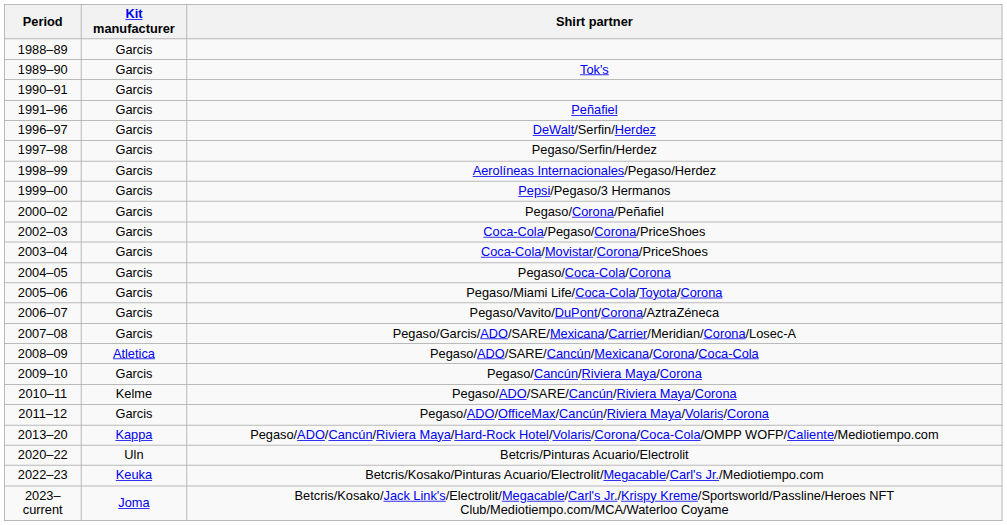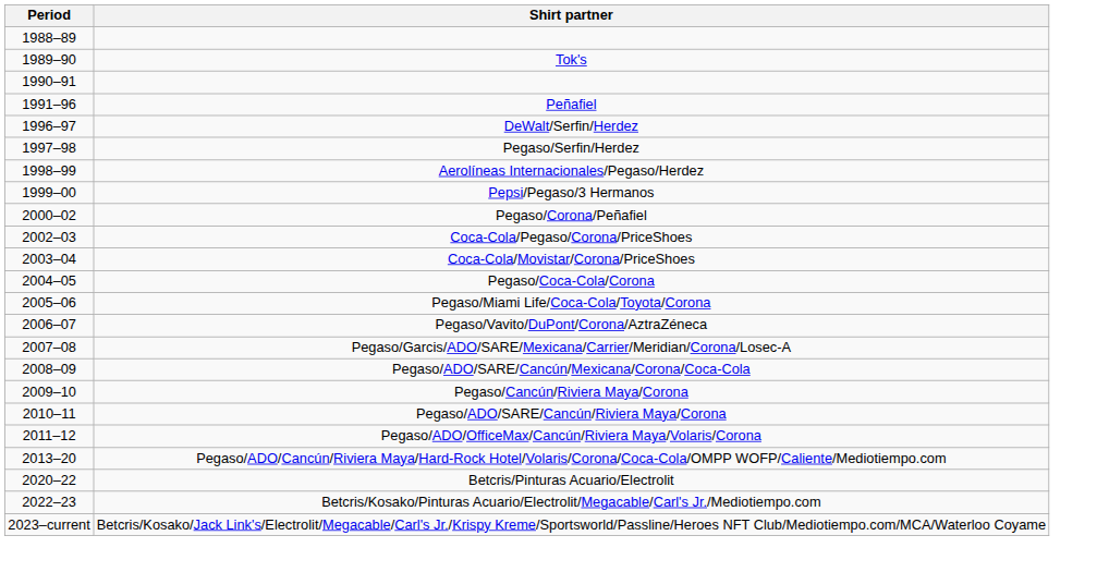 <table class="wikitable" style="text-align: center">
 <tr>
 <th>Period</th>
-<th><a href='#'>Kit</a> manufacturer</th>
 <th>Shirt partner</th>
 </tr>
 <tr>
 <td>1988–89</td>
-<td>Garcis</td>
 <td></td>
 </tr>
 <tr>
 <td>1989–90</td>
-<td>Garcis</td>
 <td><a href='#'>Tok's</a></td>
 </tr>
 <tr>
 <td>1990–91</td>
-<td>Garcis</td>
 <td></td>
 </tr>
 <tr>
 <td>1991–96</td>
-<td>Garcis</td>
 <td><a href='#'>Peñafiel</a></td>
 </tr>
 <tr>
 <td>1996–97</td>
-<td>Garcis</td>
 <td><a href='#'>DeWalt</a>/Serfin/<a href='#'>Herdez</a></td>
 </tr>
 <tr>
 <td>1997–98</td>
-<td>Garcis</td>
 <td>Pegaso/Serfin/Herdez</td>
 </tr>
 <tr>
 <td>1998–99</td>
-<td>Garcis</td>
 <td><a href='#'>Aerolíneas Internacionales</a>/Pegaso/Herdez</td>
 </tr>
 <tr>
 <td>1999–00</td>
-<td>Garcis</td>
 <td><a href='#'>Pepsi</a>/Pegaso/3 Hermanos</td>
 </tr>
 <tr>
 <td>2000–02</td>
-<td>Garcis</td>
 <td>Pegaso/<a href='#'>Corona</a>/Peñafiel</td>
 </tr>
 <tr>
 <td>2002–03</td>
-<td>Garcis</td>
 <td><a href='#'>Coca-Cola</a>/Pegaso/<a href='#'>Corona</a>/PriceShoes</td>
 </tr>
 <tr>
 <td>2003–04</td>
-<td>Garcis</td>
 <td><a href='#'>Coca-Cola</a>/<a href='#'>Movistar</a>/<a href='#'>Corona</a>/PriceShoes</td>
 </tr>
 <tr>
 <td>2004–05</td>
-<td>Garcis</td>
 <td>Pegaso/<a href='#'>Coca-Cola</a>/<a href='#'>Corona</a></td>
 </tr>
 <tr>
 <td>2005–06</td>
-<td>Garcis</td>
 <td>Pegaso/Miami Life/<a href='#'>Coca-Cola</a>/<a href='#'>Toyota</a>/<a href='#'>Corona</a></td>
 </tr>
 <tr>
 <td>2006–07</td>
-<td>Garcis</td>
 <td>Pegaso/Vavito/<a href='#'>DuPont</a>/<a href='#'>Corona</a>/AztraZéneca</td>
 </tr>
 <tr>
 <td>2007–08</td>
-<td>Garcis</td>
 <td>Pegaso/Garcis/<a href='#'>ADO</a>/SARE/<a href='#'>Mexicana</a>/<a href='#'>Carrier</a>/Meridian/<a href='#'>Corona</a>/Losec-A</td>
 </tr>
 <tr>
 <td>2008–09</td>
-<td><a href='#'>Atletica</a></td>
 <td>Pegaso/<a href='#'>ADO</a>/SARE/<a href='#'>Cancún</a>/<a href='#'>Mexicana</a>/<a href='#'>Corona</a>/<a href='#'>Coca-Cola</a></td>
 </tr>
 <tr>
 <td>2009–10</td>
-<td>Garcis</td>
 <td>Pegaso/<a href='#'>Cancún</a>/<a href='#'>Riviera Maya</a>/<a href='#'>Corona</a></td>
 </tr>
 <tr>
 <td>2010–11</td>
-<td>Kelme</td>
 <td>Pegaso/<a href='#'>ADO</a>/SARE/<a href='#'>Cancún</a>/<a href='#'>Riviera Maya</a>/<a href='#'>Corona</a></td>
 </tr>
 <tr>
 <td>2011–12</td>
-<td>Garcis</td>
 <td>Pegaso/<a href='#'>ADO</a>/<a href='#'>OfficeMax</a>/<a href='#'>Cancún</a>/<a href='#'>Riviera Maya</a>/<a href='#'>Volaris</a>/<a href='#'>Corona</a></td>
 </tr>
 <tr>
 <td>2013–20</td>
-<td><a href='#'>Kappa</a></td>
 <td>Pegaso/<a href='#'>ADO</a>/<a href='#'>Cancún</a>/<a href='#'>Riviera Maya</a>/<a href='#'>Hard-Rock Hotel</a>/<a href='#'>Volaris</a>/<a href='#'>Corona</a>/<a href='#'>Coca-Cola</a>/OMPP WOFP/<a href='#'>Caliente</a>/Mediotiempo.com</td>
 </tr>
 <tr>
 <td>2020–22</td>
-<td>Uln</td>
 <td>Betcris/Pinturas Acuario/Electrolit</td>
 </tr>
 <tr>
 <td>2022–23</td>
-<td><a href='#'>Keuka</a></td>
 <td>Betcris/Kosako/Pinturas Acuario/Electrolit/<a href='#'>Megacable</a>/<a href='#'>Carl's Jr.</a>/Mediotiempo.com</td>
 </tr>
 <tr>
 <td>2023–current</td>
-<td><a href='#'>Joma</a></td>
 <td>Betcris/Kosako/<a href='#'>Jack Link's</a>/Electrolit/<a href='#'>Megacable</a>/<a href='#'>Carl's Jr.</a>/<a href='#'>Krispy Kreme</a>/Sportsworld/Passline/Heroes NFT Club/Mediotiempo.com/MCA/Waterloo Coyame</td>
 </tr>
 </table>
